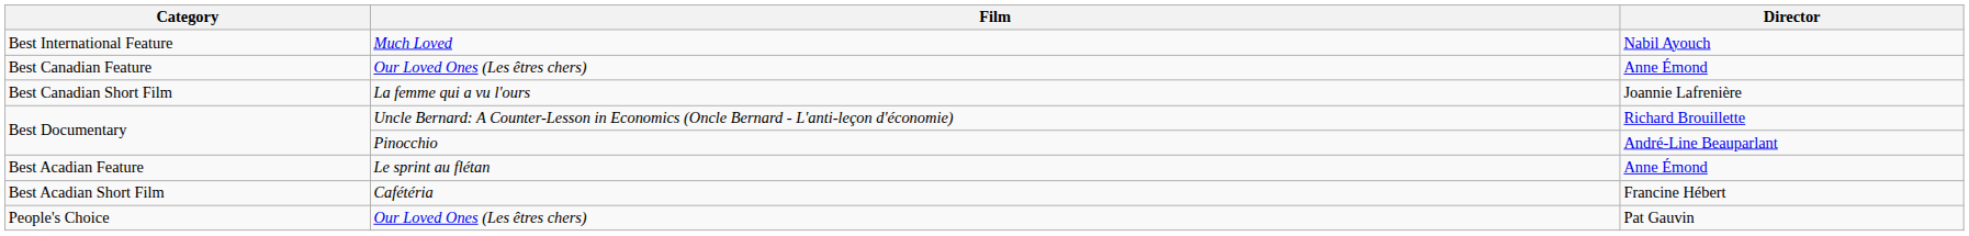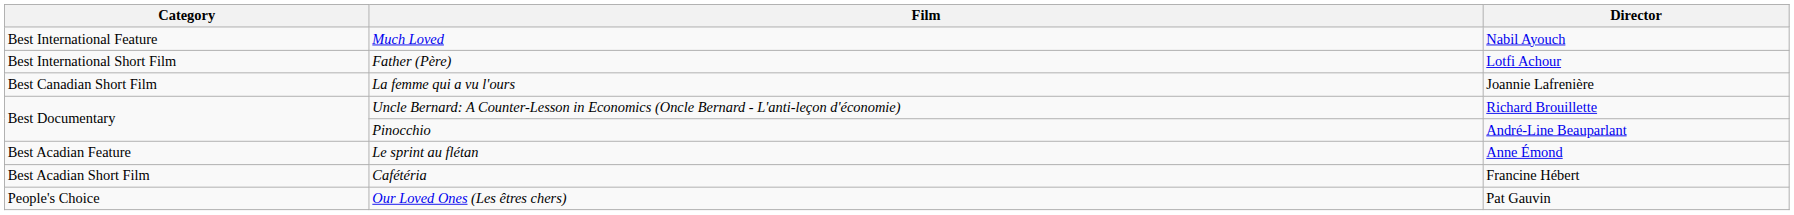 <table class="wikitable sortable"  width=100%>
 <tr>
 <th>Category</th>
 <th>Film</th>
 <th>Director</th>
 </tr>
 <tr>
 <td>Best International Feature</td>
 <td><em><a href='#'>Much Loved</a></em></td>
 <td><a href='#'>Nabil Ayouch</a></td>
 </tr>
 <tr>
-<td>Best Canadian Feature</td>
-<td><em><a href='#'>Our Loved Ones</a> (Les êtres chers)</em></td>
-<td><a href='#'>Anne Émond</a></td>
+<td>Best International Short Film</td>
+<td><em>Father (Père)</em></td>
+<td><a href='#'>Lotfi Achour</a></td>
 </tr>
 <tr>
 <td>Best Canadian Short Film</td>
 <td><em>La femme qui a vu l'ours</em></td>
 <td>Joannie Lafrenière</td>
 </tr>
 <tr>
 <td rowspan=2>Best Documentary</td>
 <td><em>Uncle Bernard: A Counter-Lesson in Economics (Oncle Bernard - L'anti-leçon d'économie)</em></td>
 <td><a href='#'>Richard Brouillette</a></td>
 </tr>
 <tr>
 <td><em>Pinocchio</em></td>
 <td><a href='#'>André-Line Beauparlant</a></td>
 </tr>
 <tr>
 <td>Best Acadian Feature</td>
 <td><em>Le sprint au flétan</em></td>
 <td><a href='#'>Anne Émond</a></td>
 </tr>
 <tr>
 <td>Best Acadian Short Film</td>
 <td><em>Cafétéria</em></td>
 <td>Francine Hébert</td>
 </tr>
 <tr>
 <td>People's Choice</td>
 <td><em><a href='#'>Our Loved Ones</a> (Les êtres chers)</em></td>
 <td>Pat Gauvin</td>
 </tr>
 </table>
